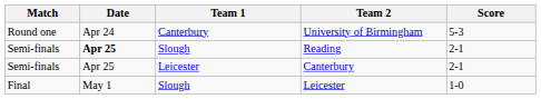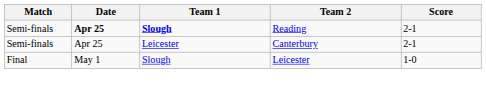 <table class="wikitable" style="font-size: 100%">
 <tr>
 <th width=100>Match</th>
 <th width=100>Date</th>
 <th width=200>Team 1</th>
 <th width=200>Team 2</th>
 <th width=120>Score</th>
 </tr>
 <tr>
-<td>Round one</td>
-<td>Apr 24</td>
-<td><a href='#'>Canterbury</a></td>
-<td><a href='#'>University of Birmingham</a></td>
-<td>5-3</td>
-</tr>
-<tr>
 <td>Semi-finals</td>
 <td><strong>Apr 25</strong></td>
-<td><a href='#'>Slough</a></td>
+<td><strong><a href='#'>Slough</a></strong></td>
 <td><a href='#'>Reading</a></td>
 <td>2-1</td>
 </tr>
 <tr>
 <td>Semi-finals</td>
 <td>Apr 25</td>
 <td><a href='#'>Leicester</a></td>
 <td><a href='#'>Canterbury</a></td>
 <td>2-1</td>
 </tr>
 <tr>
 <td>Final </td>
 <td>May 1</td>
 <td><a href='#'>Slough</a></td>
 <td><a href='#'>Leicester</a></td>
 <td>1-0</td>
 </tr>
 </table>
